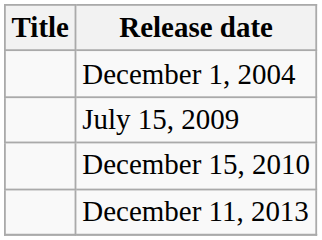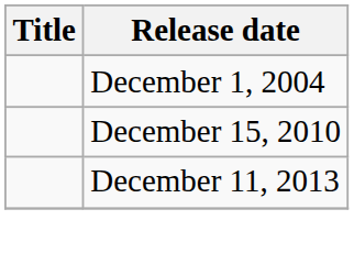 <table class="wikitable">
 <tr>
 <th>Title</th>
 <th>Release date</th>
 </tr>
 <tr>
 <td></td>
 <td>December 1, 2004</td>
-</tr>
-<tr>
-<td></td>
-<td>July 15, 2009</td>
 </tr>
 <tr>
 <td></td>
 <td>December 15, 2010</td>
 </tr>
 <tr>
 <td></td>
 <td>December 11, 2013</td>
 </tr>
 <tr>
 </tr>
 </table>
